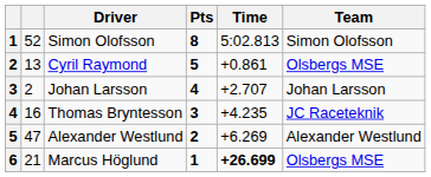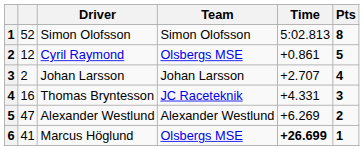 <table class=wikitable style="font-size:95%">
 <tr>
 <th></th>
 <th></th>
 <th>Driver</th>
+<th>Team</th>
+<th>Time</th>
 <th>Pts</th>
-<th>Time</th>
-<th>Team</th>
 </tr>
 <tr>
 <th>1</th>
 <td>52</td>
 <td> Simon Olofsson</td>
+<td>Simon Olofsson</td>
+<td>5:02.813</td>
 <td><strong>8</strong></td>
-<td>5:02.813</td>
-<td>Simon Olofsson</td>
 </tr>
 <tr>
 <th>2</th>
-<td>13</td>
+<td>12</td>
 <td> <a href='#'>Cyril Raymond</a></td>
+<td><a href='#'>Olsbergs MSE</a></td>
+<td>+0.861</td>
 <td><strong>5</strong></td>
-<td>+0.861</td>
-<td><a href='#'>Olsbergs MSE</a></td>
 </tr>
 <tr>
 <th>3</th>
 <td>2</td>
 <td> Johan Larsson</td>
+<td>Johan Larsson</td>
+<td>+2.707</td>
 <td><strong>4</strong></td>
-<td>+2.707</td>
-<td>Johan Larsson</td>
 </tr>
 <tr>
 <th>4</th>
 <td>16</td>
 <td> Thomas Bryntesson</td>
+<td><a href='#'>JC Raceteknik</a></td>
+<td>+4.331</td>
 <td><strong>3</strong></td>
-<td>+4.235</td>
-<td><a href='#'>JC Raceteknik</a></td>
 </tr>
 <tr>
 <th>5</th>
 <td>47</td>
 <td> Alexander Westlund</td>
+<td>Alexander Westlund</td>
+<td>+6.269</td>
 <td><strong>2</strong></td>
-<td>+6.269</td>
-<td>Alexander Westlund</td>
 </tr>
 <tr>
 <th>6</th>
-<td>21</td>
+<td>41</td>
 <td> Marcus Höglund</td>
+<td><a href='#'>Olsbergs MSE</a></td>
+<td><strong>+26.699</strong></td>
 <td><strong>1</strong></td>
-<td><strong>+26.699</strong></td>
-<td><a href='#'>Olsbergs MSE</a></td>
 </tr>
 </table>
